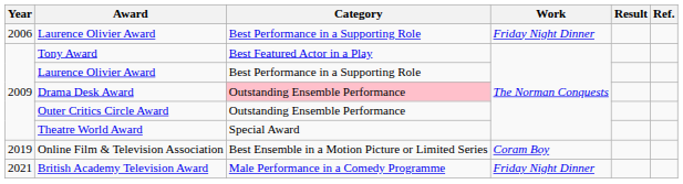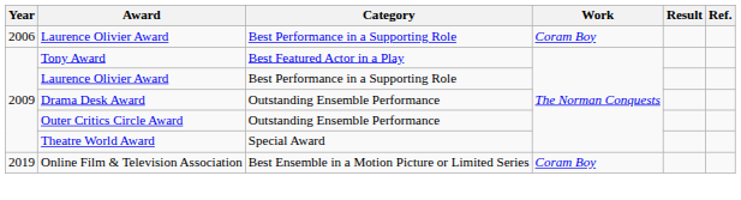 <table class="wikitable sortable">
 <tr>
 <th scope=col>Year</th>
 <th scope=col>Award</th>
 <th scope=col>Category</th>
 <th scope=col>Work</th>
 <th scope=col>Result</th>
 <th scope=col class=unsortable>Ref.</th>
 </tr>
 <tr>
 <td align="center">2006</td>
 <td><a href='#'>Laurence Olivier Award</a></td>
 <td><a href='#'>Best Performance in a Supporting Role</a></td>
-<td><em><a href='#'>Friday Night Dinner</a></em></td>
+<td><em><a href='#'>Coram Boy</a></em></td>
 <td></td>
 <td></td>
 </tr>
 <tr>
 <td rowspan="5" align="center">2009</td>
 <td><a href='#'>Tony Award</a></td>
 <td><a href='#'>Best Featured Actor in a Play</a></td>
 <td rowspan="5"><em><a href='#'>The Norman Conquests</a></em></td>
 <td></td>
 <td></td>
 </tr>
 <tr>
 <td><a href='#'>Laurence Olivier Award</a></td>
 <td>Best Performance in a Supporting Role</td>
 <td></td>
 <td></td>
 </tr>
 <tr>
 <td><a href='#'>Drama Desk Award</a></td>
-<td style="background: pink;">Outstanding Ensemble Performance</td>
+<td>Outstanding Ensemble Performance</td>
 <td></td>
 <td></td>
 </tr>
 <tr>
 <td><a href='#'>Outer Critics Circle Award</a></td>
 <td>Outstanding Ensemble Performance</td>
 <td></td>
 <td></td>
 </tr>
 <tr>
 <td><a href='#'>Theatre World Award</a></td>
 <td>Special Award</td>
 <td></td>
 <td></td>
 </tr>
 <tr>
 <td align="center">2019</td>
 <td>Online Film & Television Association</td>
 <td>Best Ensemble in a Motion Picture or Limited Series</td>
 <td><em><a href='#'>Coram Boy</a></em></td>
 <td></td>
 <td></td>
 </tr>
-<tr>
-<td align="center">2021</td>
-<td><a href='#'>British Academy Television Award</a></td>
-<td><a href='#'>Male Performance in a Comedy Programme</a></td>
-<td><em><a href='#'>Friday Night Dinner</a></em></td>
-<td></td>
-<td></td>
-</tr>
 </table>
